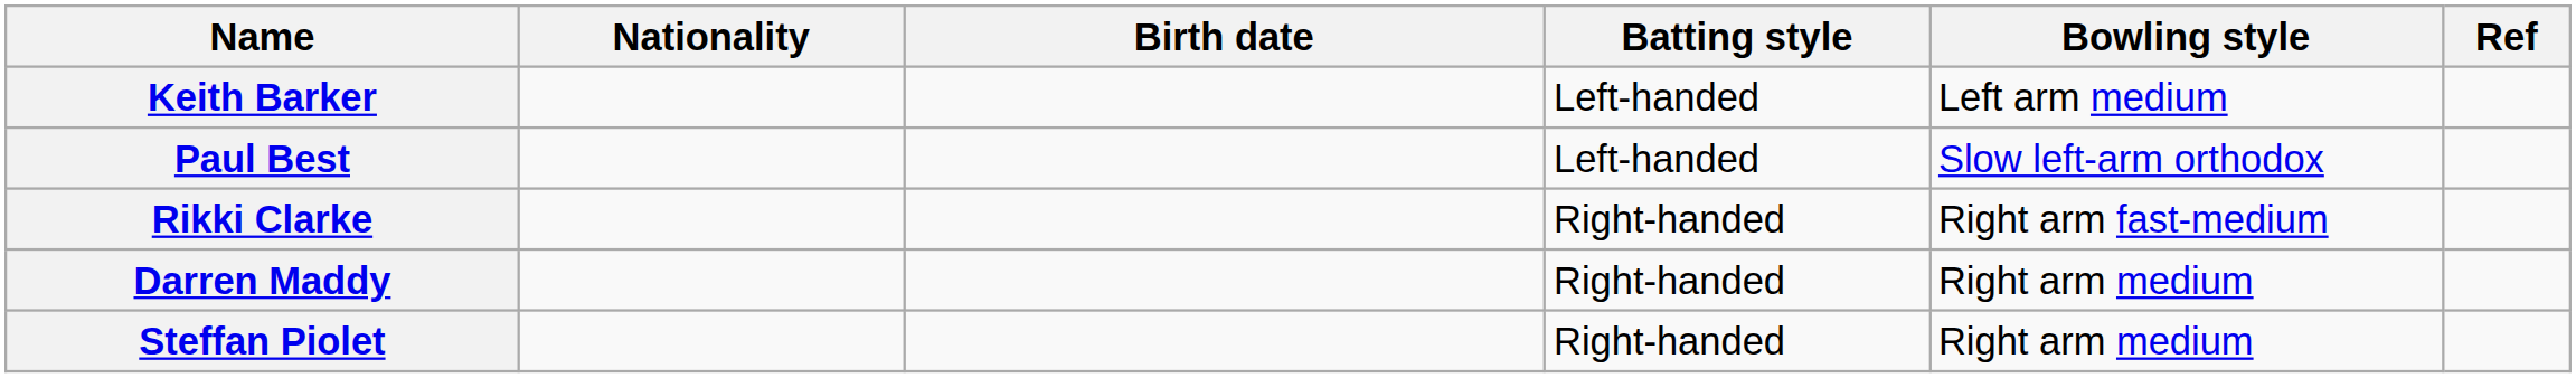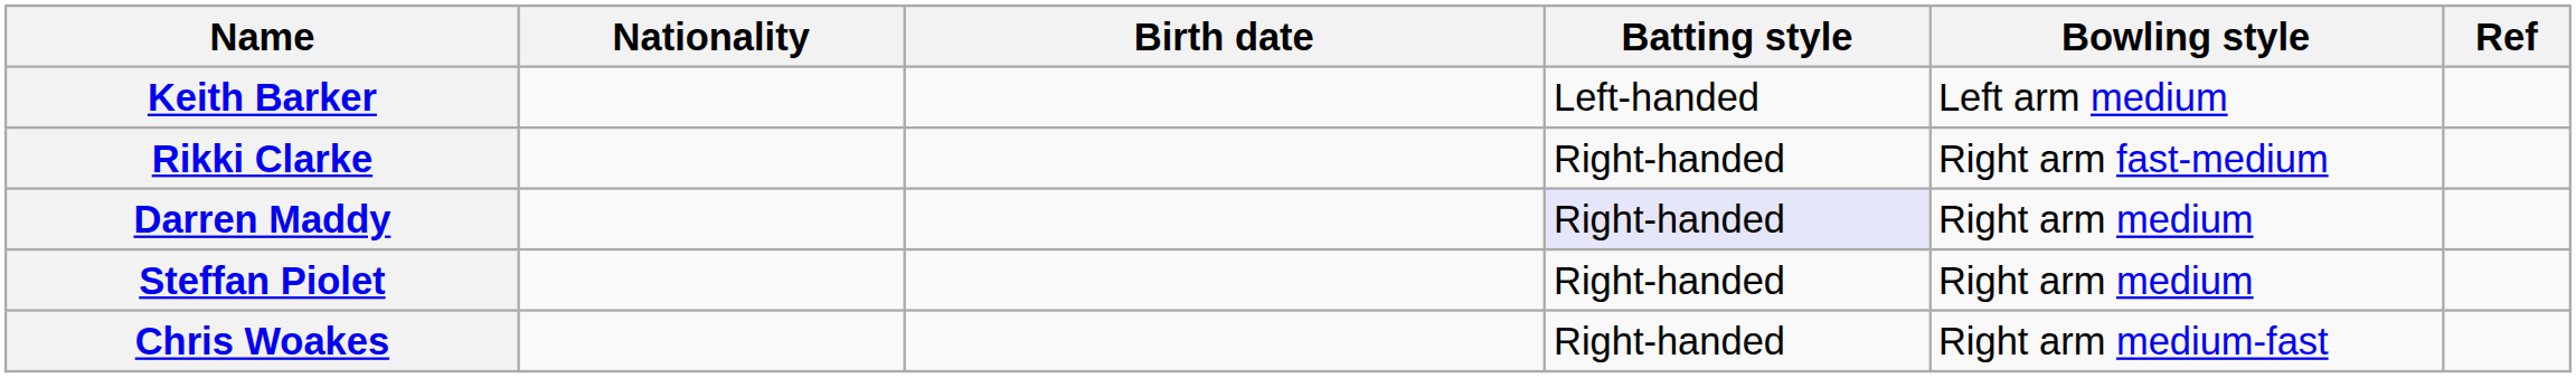 <table class="wikitable plainrowheaders" style="font-size:95%; width:80%;">
 <tr>
 <th scope="col" width="20%">Name</th>
 <th scope="col" width="15%">Nationality</th>
 <th scope="col" width="25%">Birth date</th>
 <th scope="col" width="15%">Batting style</th>
 <th scope="col" width="20%">Bowling style</th>
 <th scope="col" width="5%">Ref</th>
 </tr>
 <tr>
 <th scope="row"><a href='#'>Keith Barker</a></th>
 <td></td>
 <td></td>
 <td>Left-handed</td>
 <td>Left arm <a href='#'>medium</a></td>
 <td></td>
 </tr>
 <tr>
-<th scope="row"><a href='#'>Paul Best</a></th>
-<td></td>
-<td></td>
-<td>Left-handed</td>
-<td><a href='#'>Slow left-arm orthodox</a></td>
-<td></td>
-</tr>
-<tr>
 <th scope="row"><a href='#'>Rikki Clarke</a></th>
 <td></td>
 <td></td>
 <td>Right-handed</td>
 <td>Right arm <a href='#'>fast-medium</a></td>
 <td></td>
 </tr>
 <tr>
 <th scope="row"><a href='#'>Darren Maddy</a></th>
 <td></td>
 <td></td>
-<td>Right-handed</td>
+<td style="background: lavender;">Right-handed</td>
 <td>Right arm <a href='#'>medium</a></td>
 <td></td>
 </tr>
 <tr>
 <th scope="row"><a href='#'>Steffan Piolet</a></th>
 <td></td>
 <td></td>
 <td>Right-handed</td>
 <td>Right arm <a href='#'>medium</a></td>
 <td></td>
 </tr>
+<tr>
+<th scope="row"><a href='#'>Chris Woakes</a></th>
+<td></td>
+<td></td>
+<td>Right-handed</td>
+<td>Right arm <a href='#'>medium-fast</a></td>
+<td></td>
+</tr>
 </table>
